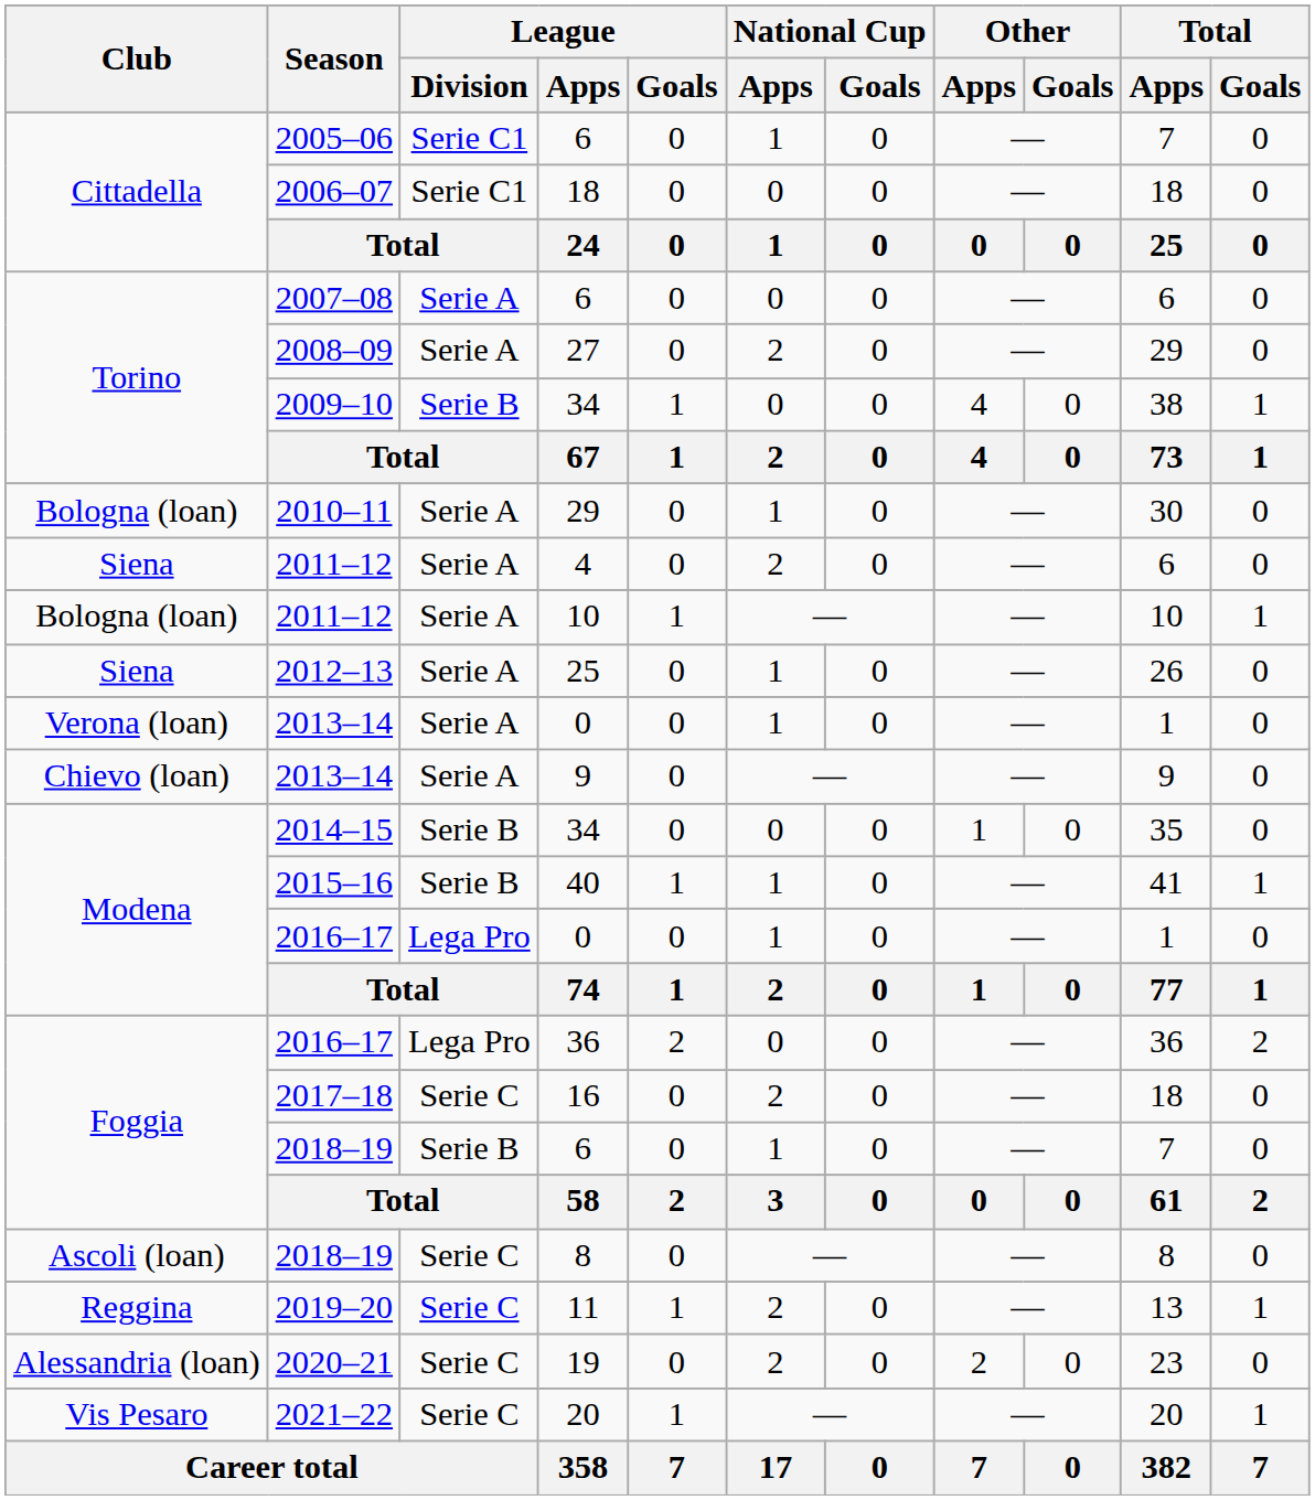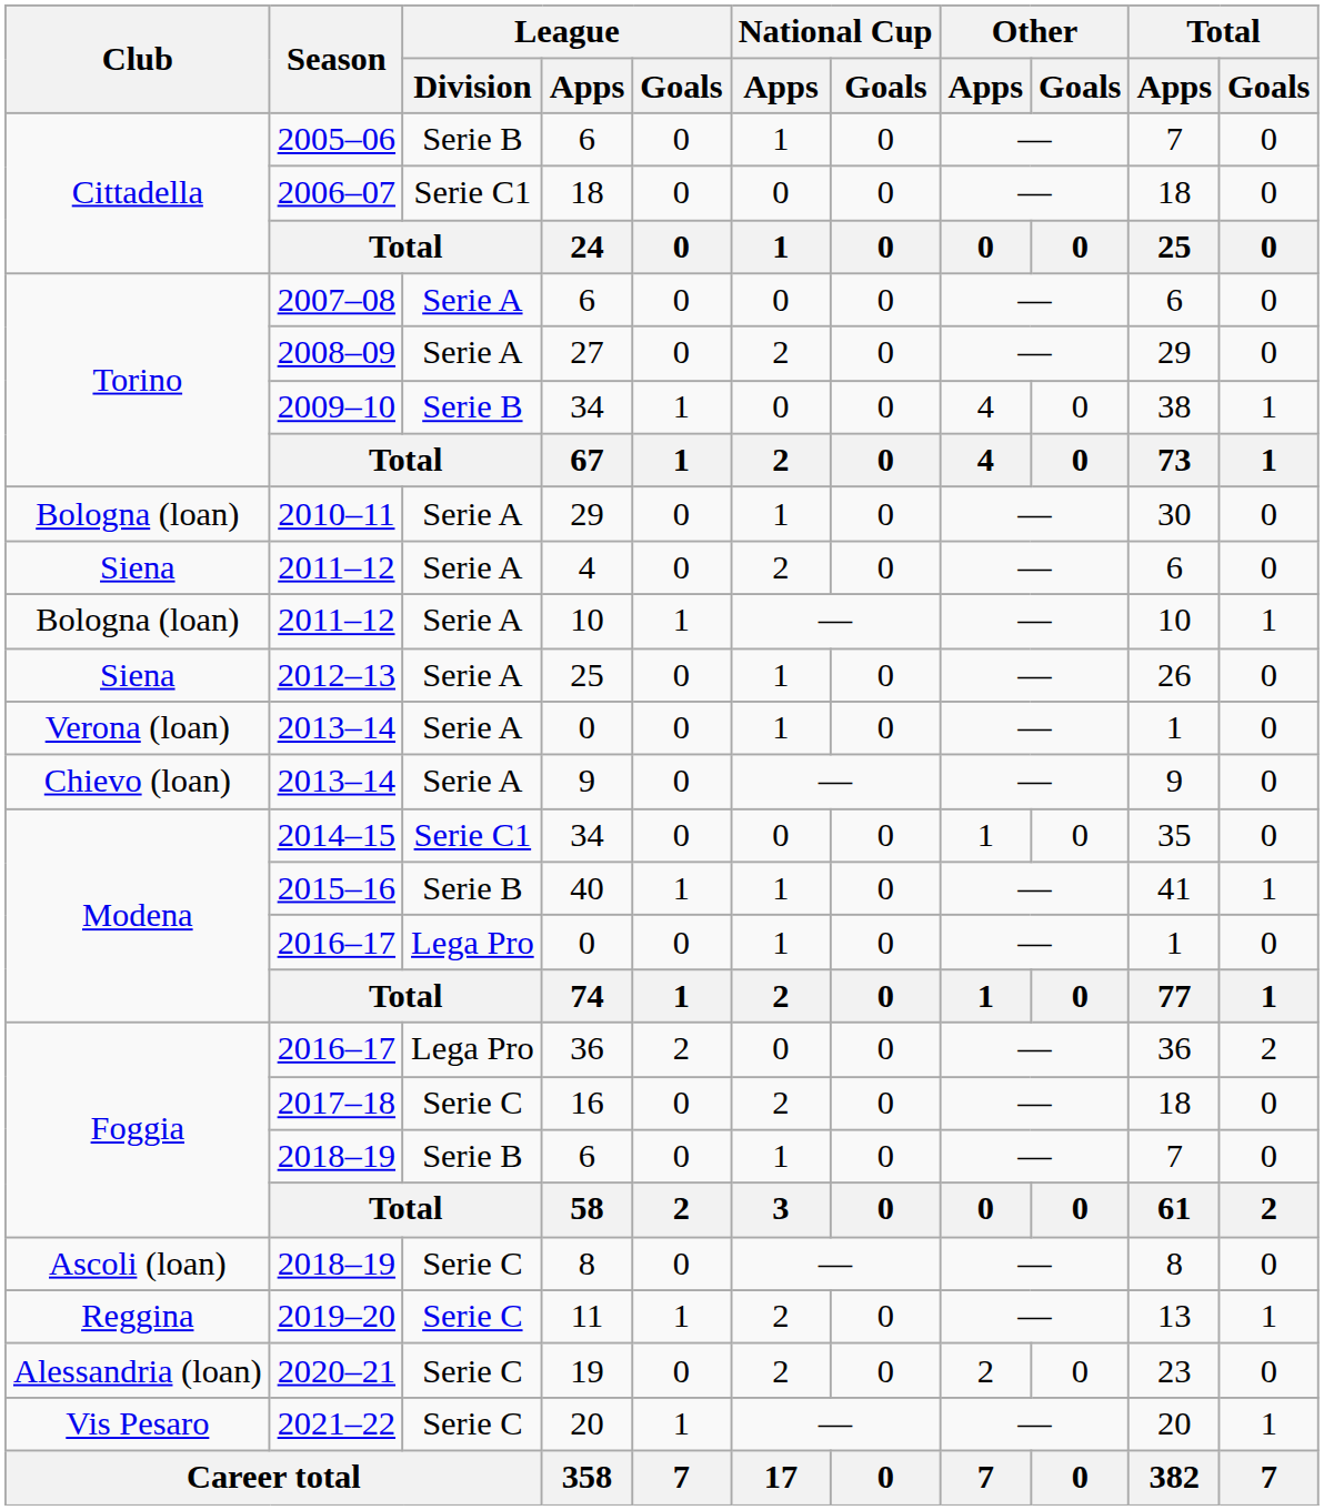 <table class="wikitable" style="text-align:center">
 <tr>
 <th rowspan="2">Club</th>
 <th rowspan="2">Season</th>
 <th colspan="3">League</th>
 <th colspan="2">National Cup</th>
 <th colspan="2">Other</th>
 <th colspan="2">Total</th>
 </tr>
 <tr>
 <th>Division</th>
 <th>Apps</th>
 <th>Goals</th>
 <th>Apps</th>
 <th>Goals</th>
 <th>Apps</th>
 <th>Goals</th>
 <th>Apps</th>
 <th>Goals</th>
 </tr>
 <tr>
 <td rowspan="3"><a href='#'>Cittadella</a></td>
 <td><a href='#'>2005–06</a></td>
-<td><a href='#'>Serie C1</a></td>
+<td>Serie B</td>
 <td>6</td>
 <td>0</td>
 <td>1</td>
 <td>0</td>
 <td colspan="2">—</td>
 <td>7</td>
 <td>0</td>
 </tr>
 <tr>
 <td><a href='#'>2006–07</a></td>
 <td>Serie C1</td>
 <td>18</td>
 <td>0</td>
 <td>0</td>
 <td>0</td>
 <td colspan="2">—</td>
 <td>18</td>
 <td>0</td>
 </tr>
 <tr>
 <th colspan="2">Total</th>
 <th>24</th>
 <th>0</th>
 <th>1</th>
 <th>0</th>
 <th>0</th>
 <th>0</th>
 <th>25</th>
 <th>0</th>
 </tr>
 <tr>
 <td rowspan="4"><a href='#'>Torino</a></td>
 <td><a href='#'>2007–08</a></td>
 <td><a href='#'>Serie A</a></td>
 <td>6</td>
 <td>0</td>
 <td>0</td>
 <td>0</td>
 <td colspan="2">—</td>
 <td>6</td>
 <td>0</td>
 </tr>
 <tr>
 <td><a href='#'>2008–09</a></td>
 <td>Serie A</td>
 <td>27</td>
 <td>0</td>
 <td>2</td>
 <td>0</td>
 <td colspan="2">—</td>
 <td>29</td>
 <td>0</td>
 </tr>
 <tr>
 <td><a href='#'>2009–10</a></td>
 <td><a href='#'>Serie B</a></td>
 <td>34</td>
 <td>1</td>
 <td>0</td>
 <td>0</td>
 <td>4</td>
 <td>0</td>
 <td>38</td>
 <td>1</td>
 </tr>
 <tr>
 <th colspan="2">Total</th>
 <th>67</th>
 <th>1</th>
 <th>2</th>
 <th>0</th>
 <th>4</th>
 <th>0</th>
 <th>73</th>
 <th>1</th>
 </tr>
 <tr>
 <td><a href='#'>Bologna</a> (loan)</td>
 <td><a href='#'>2010–11</a></td>
 <td>Serie A</td>
 <td>29</td>
 <td>0</td>
 <td>1</td>
 <td>0</td>
 <td colspan="2">—</td>
 <td>30</td>
 <td>0</td>
 </tr>
 <tr>
 <td><a href='#'>Siena</a></td>
 <td><a href='#'>2011–12</a></td>
 <td>Serie A</td>
 <td>4</td>
 <td>0</td>
 <td>2</td>
 <td>0</td>
 <td colspan="2">—</td>
 <td>6</td>
 <td>0</td>
 </tr>
 <tr>
 <td>Bologna (loan)</td>
 <td><a href='#'>2011–12</a></td>
 <td>Serie A</td>
 <td>10</td>
 <td>1</td>
 <td colspan="2">—</td>
 <td colspan="2">—</td>
 <td>10</td>
 <td>1</td>
 </tr>
 <tr>
 <td><a href='#'>Siena</a></td>
 <td><a href='#'>2012–13</a></td>
 <td>Serie A</td>
 <td>25</td>
 <td>0</td>
 <td>1</td>
 <td>0</td>
 <td colspan="2">—</td>
 <td>26</td>
 <td>0</td>
 </tr>
 <tr>
 <td><a href='#'>Verona</a> (loan)</td>
 <td><a href='#'>2013–14</a></td>
 <td>Serie A</td>
 <td>0</td>
 <td>0</td>
 <td>1</td>
 <td>0</td>
 <td colspan="2">—</td>
 <td>1</td>
 <td>0</td>
 </tr>
 <tr>
 <td><a href='#'>Chievo</a> (loan)</td>
 <td><a href='#'>2013–14</a></td>
 <td>Serie A</td>
 <td>9</td>
 <td>0</td>
 <td colspan="2">—</td>
 <td colspan="2">—</td>
 <td>9</td>
 <td>0</td>
 </tr>
 <tr>
 <td rowspan="4"><a href='#'>Modena</a></td>
 <td><a href='#'>2014–15</a></td>
-<td>Serie B</td>
+<td><a href='#'>Serie C1</a></td>
 <td>34</td>
 <td>0</td>
 <td>0</td>
 <td>0</td>
 <td>1</td>
 <td>0</td>
 <td>35</td>
 <td>0</td>
 </tr>
 <tr>
 <td><a href='#'>2015–16</a></td>
 <td>Serie B</td>
 <td>40</td>
 <td>1</td>
 <td>1</td>
 <td>0</td>
 <td colspan="2">—</td>
 <td>41</td>
 <td>1</td>
 </tr>
 <tr>
 <td><a href='#'>2016–17</a></td>
 <td><a href='#'>Lega Pro</a></td>
 <td>0</td>
 <td>0</td>
 <td>1</td>
 <td>0</td>
 <td colspan="2">—</td>
 <td>1</td>
 <td>0</td>
 </tr>
 <tr>
 <th colspan="2">Total</th>
 <th>74</th>
 <th>1</th>
 <th>2</th>
 <th>0</th>
 <th>1</th>
 <th>0</th>
 <th>77</th>
 <th>1</th>
 </tr>
 <tr>
 <td rowspan="4"><a href='#'>Foggia</a></td>
 <td><a href='#'>2016–17</a></td>
 <td>Lega Pro</td>
 <td>36</td>
 <td>2</td>
 <td>0</td>
 <td>0</td>
 <td colspan="2">—</td>
 <td>36</td>
 <td>2</td>
 </tr>
 <tr>
 <td><a href='#'>2017–18</a></td>
 <td>Serie C</td>
 <td>16</td>
 <td>0</td>
 <td>2</td>
 <td>0</td>
 <td colspan="2">—</td>
 <td>18</td>
 <td>0</td>
 </tr>
 <tr>
 <td><a href='#'>2018–19</a></td>
 <td>Serie B</td>
 <td>6</td>
 <td>0</td>
 <td>1</td>
 <td>0</td>
 <td colspan="2">—</td>
 <td>7</td>
 <td>0</td>
 </tr>
 <tr>
 <th colspan="2">Total</th>
 <th>58</th>
 <th>2</th>
 <th>3</th>
 <th>0</th>
 <th>0</th>
 <th>0</th>
 <th>61</th>
 <th>2</th>
 </tr>
 <tr>
 <td><a href='#'>Ascoli</a> (loan)</td>
 <td><a href='#'>2018–19</a></td>
 <td>Serie C</td>
 <td>8</td>
 <td>0</td>
 <td colspan="2">—</td>
 <td colspan="2">—</td>
 <td>8</td>
 <td>0</td>
 </tr>
 <tr>
 <td><a href='#'>Reggina</a></td>
 <td><a href='#'>2019–20</a></td>
 <td><a href='#'>Serie C</a></td>
 <td>11</td>
 <td>1</td>
 <td>2</td>
 <td>0</td>
 <td colspan="2">—</td>
 <td>13</td>
 <td>1</td>
 </tr>
 <tr>
 <td><a href='#'>Alessandria</a> (loan)</td>
 <td><a href='#'>2020–21</a></td>
 <td>Serie C</td>
 <td>19</td>
 <td>0</td>
 <td>2</td>
 <td>0</td>
 <td>2</td>
 <td>0</td>
 <td>23</td>
 <td>0</td>
 </tr>
 <tr>
 <td><a href='#'>Vis Pesaro</a></td>
 <td><a href='#'>2021–22</a></td>
 <td>Serie C</td>
 <td>20</td>
 <td>1</td>
 <td colspan="2">—</td>
 <td colspan="2">—</td>
 <td>20</td>
 <td>1</td>
 </tr>
 <tr>
 <th colspan="3">Career total</th>
 <th>358</th>
 <th>7</th>
 <th>17</th>
 <th>0</th>
 <th>7</th>
 <th>0</th>
 <th>382</th>
 <th>7</th>
 </tr>
 </table>
